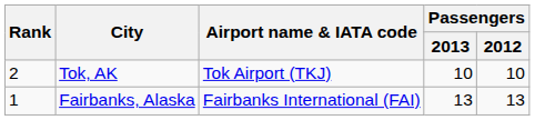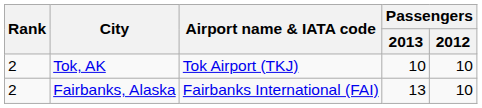 <table class="wikitable">
 <tr>
 <th rowspan="2">Rank</th>
 <th rowspan="2">City</th>
 <th rowspan="2">Airport name & IATA code</th>
 <th colspan="2">Passengers</th>
 </tr>
 <tr>
 <th>2013</th>
 <th>2012</th>
 </tr>
 <tr>
 <td>2</td>
 <td><a href='#'>Tok, AK</a></td>
 <td><a href='#'>Tok Airport (TKJ)</a></td>
 <td align="right">10</td>
 <td align="right">10</td>
 </tr>
 <tr>
-<td>1</td>
+<td>2</td>
 <td><a href='#'>Fairbanks, Alaska</a></td>
 <td><a href='#'>Fairbanks International (FAI)</a></td>
 <td align="right">13</td>
-<td align="right">13</td>
+<td align="right">10</td>
 </tr>
 </table>
